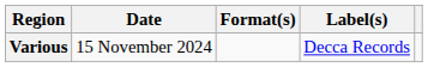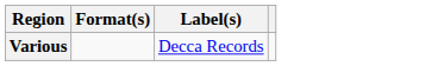 <table class="wikitable plainrowheaders">
 <tr>
 <th scope="col">Region</th>
-<th scope="col">Date</th>
 <th scope="col">Format(s)</th>
 <th scope="col">Label(s)</th>
 <th scope="col"></th>
 </tr>
 <tr>
 <th scope="row">Various</th>
-<td>15 November 2024</td>
 <td></td>
 <td><a href='#'>Decca Records</a></td>
 <td></td>
 </tr>
 </table>
